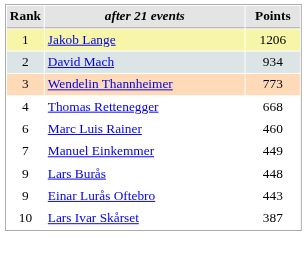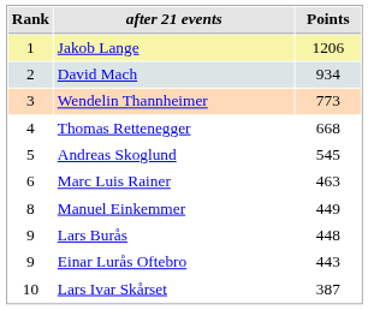 <table cellspacing="1" cellpadding="3" style="border:1px solid #AAAAAA;font-size:86%">
 <tr style="background-color: #E4E4E4;">
 <th style="border-bottom:1px solid #AAAAAA; width: 10px;">Rank</th>
 <th style="border-bottom:1px solid #AAAAAA; width: 200px;"><em>after 21 events</em></th>
 <th style="border-bottom:1px solid #AAAAAA; width: 50px;">Points</th>
 </tr>
 <tr style="background:#f7f6a8;">
 <td align=center>1</td>
 <td> <a href='#'>Jakob Lange</a></td>
 <td align=center>1206</td>
 </tr>
 <tr style="background:#dce5e5;">
 <td align=center>2</td>
 <td> <a href='#'>David Mach</a></td>
 <td align=center>934</td>
 </tr>
 <tr style="background:#ffdab9;">
 <td align=center>3</td>
 <td> <a href='#'>Wendelin Thannheimer</a></td>
 <td align=center>773</td>
 </tr>
 <tr>
 <td align=center>4</td>
 <td> <a href='#'>Thomas Rettenegger</a></td>
 <td align=center>668</td>
 </tr>
 <tr>
+<td align=center>5</td>
+<td> <a href='#'>Andreas Skoglund</a></td>
+<td align=center>545</td>
+</tr>
+<tr>
 <td align=center>6</td>
 <td> <a href='#'>Marc Luis Rainer</a></td>
-<td align=center>460</td>
+<td align=center>463</td>
 </tr>
 <tr>
-<td align=center>7</td>
+<td align=center>8</td>
 <td> <a href='#'>Manuel Einkemmer</a></td>
 <td align=center>449</td>
 </tr>
 <tr>
 <td align=center>9</td>
 <td> <a href='#'>Lars Burås</a></td>
 <td align=center>448</td>
 </tr>
 <tr>
 <td align=center>9</td>
 <td> <a href='#'>Einar Lurås Oftebro</a></td>
 <td align=center>443</td>
 </tr>
 <tr>
 <td align=center>10</td>
 <td> <a href='#'>Lars Ivar Skårset</a></td>
 <td align=center>387</td>
 </tr>
 </table>
